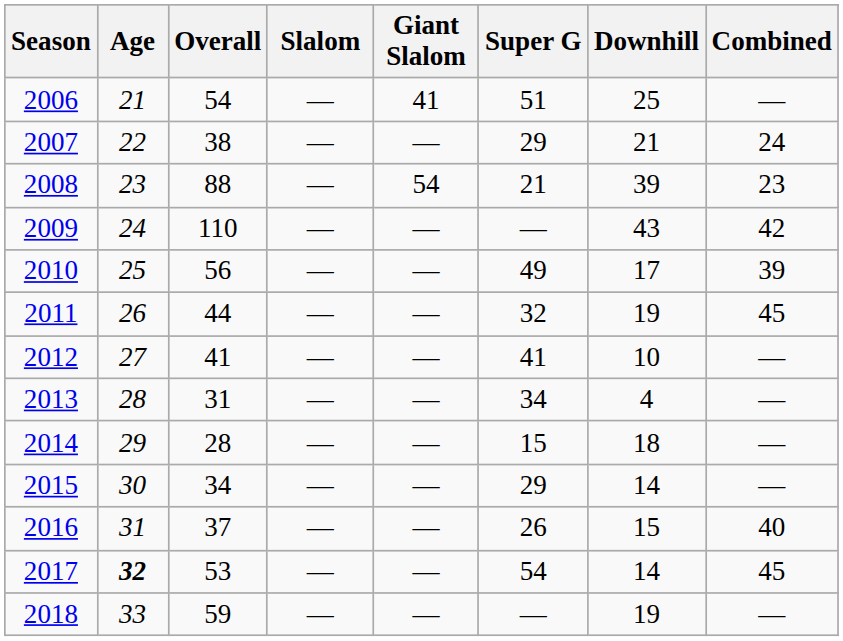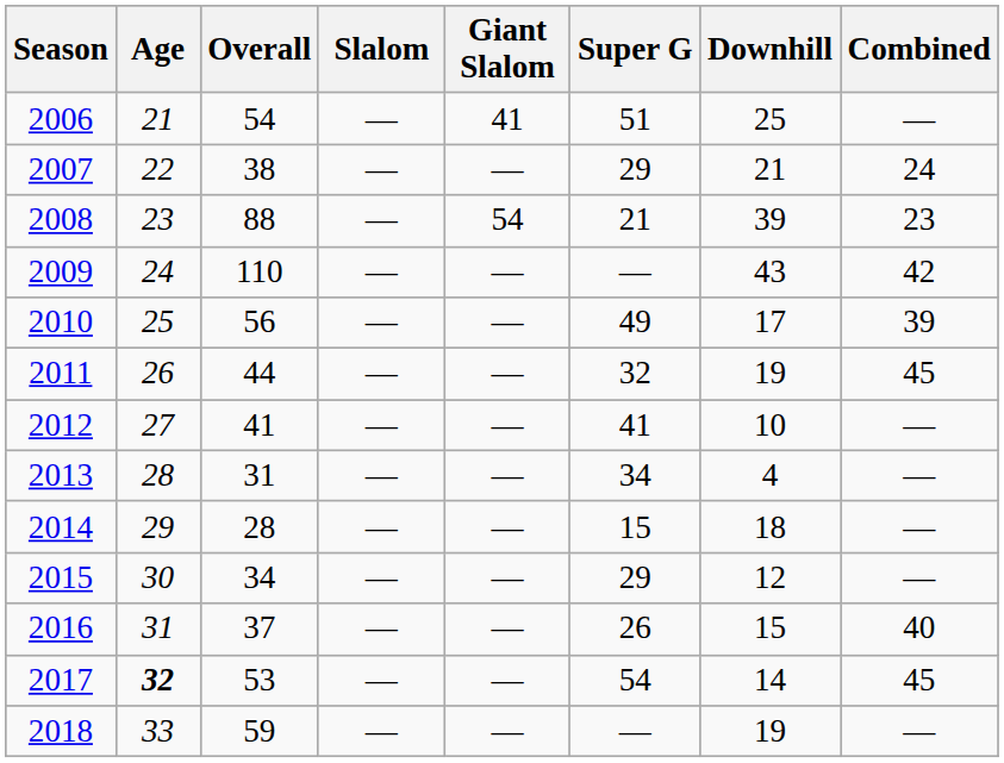 <table class=wikitable style="text-align:center">
 <tr>
 <th>Season</th>
 <th> Age </th>
 <th>Overall</th>
 <th> Slalom </th>
 <th>Giant<br> Slalom </th>
 <th>Super G</th>
 <th>Downhill</th>
 <th>Combined</th>
 </tr>
 <tr>
 <td><a href='#'>2006</a></td>
 <td><em>21</em></td>
 <td>54</td>
 <td>—</td>
 <td>41</td>
 <td>51</td>
 <td>25</td>
 <td>—</td>
 </tr>
 <tr>
 <td><a href='#'>2007</a></td>
 <td><em>22</em></td>
 <td>38</td>
 <td>—</td>
 <td>—</td>
 <td>29</td>
 <td>21</td>
 <td>24</td>
 </tr>
 <tr>
 <td><a href='#'>2008</a></td>
 <td><em>23</em></td>
 <td>88</td>
 <td>—</td>
 <td>54</td>
 <td>21</td>
 <td>39</td>
 <td>23</td>
 </tr>
 <tr>
 <td><a href='#'>2009</a></td>
 <td><em>24</em></td>
 <td>110</td>
 <td>—</td>
 <td>—</td>
 <td>—</td>
 <td>43</td>
 <td>42</td>
 </tr>
 <tr>
 <td><a href='#'>2010</a></td>
 <td><em>25</em></td>
 <td>56</td>
 <td>—</td>
 <td>—</td>
 <td>49</td>
 <td>17</td>
 <td>39</td>
 </tr>
 <tr>
 <td><a href='#'>2011</a></td>
 <td><em>26</em></td>
 <td>44</td>
 <td>—</td>
 <td>—</td>
 <td>32</td>
 <td>19</td>
 <td>45</td>
 </tr>
 <tr>
 <td><a href='#'>2012</a></td>
 <td><em>27</em></td>
 <td>41</td>
 <td>—</td>
 <td>—</td>
 <td>41</td>
 <td>10</td>
 <td>—</td>
 </tr>
 <tr>
 <td><a href='#'>2013</a></td>
 <td><em>28</em></td>
 <td>31</td>
 <td>—</td>
 <td>—</td>
 <td>34</td>
 <td>4</td>
 <td>—</td>
 </tr>
 <tr>
 <td><a href='#'>2014</a></td>
 <td><em>29</em></td>
 <td>28</td>
 <td>—</td>
 <td>—</td>
 <td>15</td>
 <td>18</td>
 <td>—</td>
 </tr>
 <tr>
 <td><a href='#'>2015</a></td>
 <td><em>30</em></td>
 <td>34</td>
 <td>—</td>
 <td>—</td>
 <td>29</td>
-<td>14</td>
+<td>12</td>
 <td>—</td>
 </tr>
 <tr>
 <td><a href='#'>2016</a></td>
 <td><em>31</em></td>
 <td>37</td>
 <td>—</td>
 <td>—</td>
 <td>26</td>
 <td>15</td>
 <td>40</td>
 </tr>
 <tr>
 <td><a href='#'>2017</a></td>
 <td><strong><em>32</em></strong></td>
 <td>53</td>
 <td>—</td>
 <td>—</td>
 <td>54</td>
 <td>14</td>
 <td>45</td>
 </tr>
 <tr>
 <td><a href='#'>2018</a></td>
 <td><em>33</em></td>
 <td>59</td>
 <td>—</td>
 <td>—</td>
 <td>—</td>
 <td>19</td>
 <td>—</td>
 </tr>
 </table>
